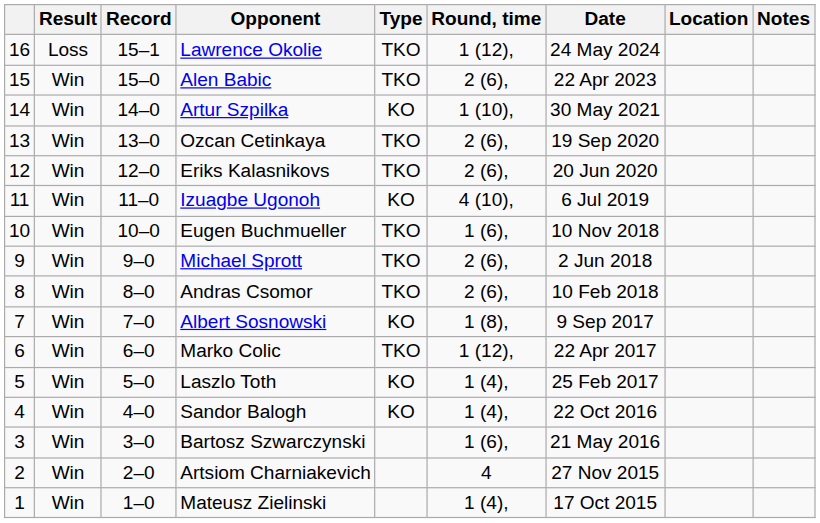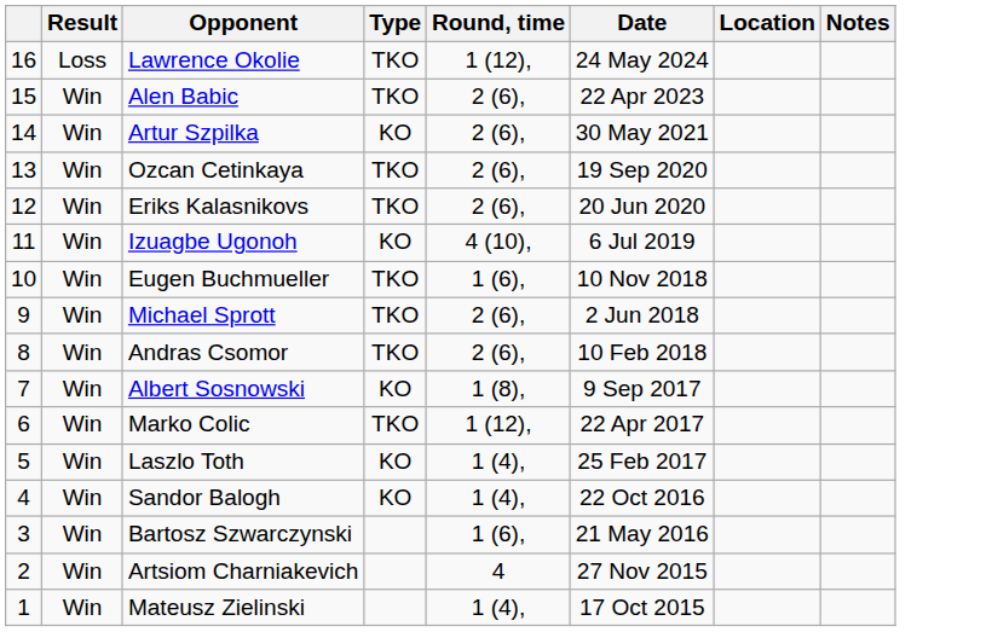 <table class="wikitable" style="text-align:center">
 <tr>
 <th></th>
 <th>Result</th>
-<th>Record</th>
 <th>Opponent</th>
 <th>Type</th>
 <th>Round, time</th>
 <th>Date</th>
 <th>Location</th>
 <th>Notes</th>
 </tr>
 <tr>
 <td>16</td>
 <td>Loss</td>
-<td>15–1</td>
 <td style="text-align:left;"><a href='#'>Lawrence Okolie</a></td>
 <td>TKO</td>
 <td>1 (12), </td>
 <td>24 May 2024</td>
 <td style="text-align:left;"></td>
 <td style="text-align:left;"></td>
 </tr>
 <tr>
 <td>15</td>
 <td>Win</td>
-<td>15–0</td>
 <td style="text-align:left;"><a href='#'>Alen Babic</a></td>
 <td>TKO</td>
 <td>2 (6), </td>
 <td>22 Apr 2023</td>
 <td style="text-align:left;"></td>
 <td style="text-align:left;"></td>
 </tr>
 <tr>
 <td>14</td>
 <td>Win</td>
-<td>14–0</td>
 <td style="text-align:left;"><a href='#'>Artur Szpilka</a></td>
 <td>KO</td>
-<td>1 (10), </td>
+<td>2 (6), </td>
 <td>30 May 2021</td>
 <td style="text-align:left;"></td>
 <td style="text-align:left;"></td>
 </tr>
 <tr>
 <td>13</td>
 <td>Win</td>
-<td>13–0</td>
 <td style="text-align:left;">Ozcan Cetinkaya</td>
 <td>TKO</td>
 <td>2 (6), </td>
 <td>19 Sep 2020</td>
 <td style="text-align:left;"></td>
 <td></td>
 </tr>
 <tr>
 <td>12</td>
 <td>Win</td>
-<td>12–0</td>
 <td style="text-align:left;">Eriks Kalasnikovs</td>
 <td>TKO</td>
 <td>2 (6), </td>
 <td>20 Jun 2020</td>
 <td style="text-align:left;"></td>
 <td></td>
 </tr>
 <tr>
 <td>11</td>
 <td>Win</td>
-<td>11–0</td>
 <td style="text-align:left;"><a href='#'>Izuagbe Ugonoh</a></td>
 <td>KO</td>
 <td>4 (10), </td>
 <td>6 Jul 2019</td>
 <td style="text-align:left;"></td>
 <td style="text-align:left;"></td>
 </tr>
 <tr>
 <td>10</td>
 <td>Win</td>
-<td>10–0</td>
 <td style="text-align:left;">Eugen Buchmueller</td>
 <td>TKO</td>
 <td>1 (6), </td>
 <td>10 Nov 2018</td>
 <td style="text-align:left;"></td>
 <td></td>
 </tr>
 <tr>
 <td>9</td>
 <td>Win</td>
-<td>9–0</td>
 <td style="text-align:left;"><a href='#'>Michael Sprott</a></td>
 <td>TKO</td>
 <td>2 (6), </td>
 <td>2 Jun 2018</td>
 <td style="text-align:left;"></td>
 <td></td>
 </tr>
 <tr>
 <td>8</td>
 <td>Win</td>
-<td>8–0</td>
 <td style="text-align:left;">Andras Csomor</td>
 <td>TKO</td>
 <td>2 (6), </td>
 <td>10 Feb 2018</td>
 <td style="text-align:left;"></td>
 <td></td>
 </tr>
 <tr>
 <td>7</td>
 <td>Win</td>
-<td>7–0</td>
 <td style="text-align:left;"><a href='#'>Albert Sosnowski</a></td>
 <td>KO</td>
 <td>1 (8), </td>
 <td>9 Sep 2017</td>
 <td style="text-align:left;"></td>
 <td></td>
 </tr>
 <tr>
 <td>6</td>
 <td>Win</td>
-<td>6–0</td>
 <td style="text-align:left;">Marko Colic</td>
 <td>TKO</td>
 <td>1 (12), </td>
 <td>22 Apr 2017</td>
 <td style="text-align:left;"></td>
 <td></td>
 </tr>
 <tr>
 <td>5</td>
 <td>Win</td>
-<td>5–0</td>
 <td style="text-align:left;">Laszlo Toth</td>
 <td>KO</td>
 <td>1 (4), </td>
 <td>25 Feb 2017</td>
 <td style="text-align:left;"></td>
 <td></td>
 </tr>
 <tr>
 <td>4</td>
 <td>Win</td>
-<td>4–0</td>
 <td style="text-align:left;">Sandor Balogh</td>
 <td>KO</td>
 <td>1 (4), </td>
 <td>22 Oct 2016</td>
 <td style="text-align:left;"></td>
 <td></td>
 </tr>
 <tr>
 <td>3</td>
 <td>Win</td>
-<td>3–0</td>
 <td style="text-align:left;">Bartosz Szwarczynski</td>
 <td></td>
 <td>1 (6), </td>
 <td>21 May 2016</td>
 <td style="text-align:left;"></td>
 <td></td>
 </tr>
 <tr>
 <td>2</td>
 <td>Win</td>
-<td>2–0</td>
 <td style="text-align:left;">Artsiom Charniakevich</td>
 <td></td>
 <td>4</td>
 <td>27 Nov 2015</td>
 <td style="text-align:left;"></td>
 <td></td>
 </tr>
 <tr>
 <td>1</td>
 <td>Win</td>
-<td>1–0</td>
 <td style="text-align:left;">Mateusz Zielinski</td>
 <td></td>
 <td>1 (4), </td>
 <td>17 Oct 2015</td>
 <td style="text-align:left;"></td>
 <td></td>
 </tr>
 </table>
